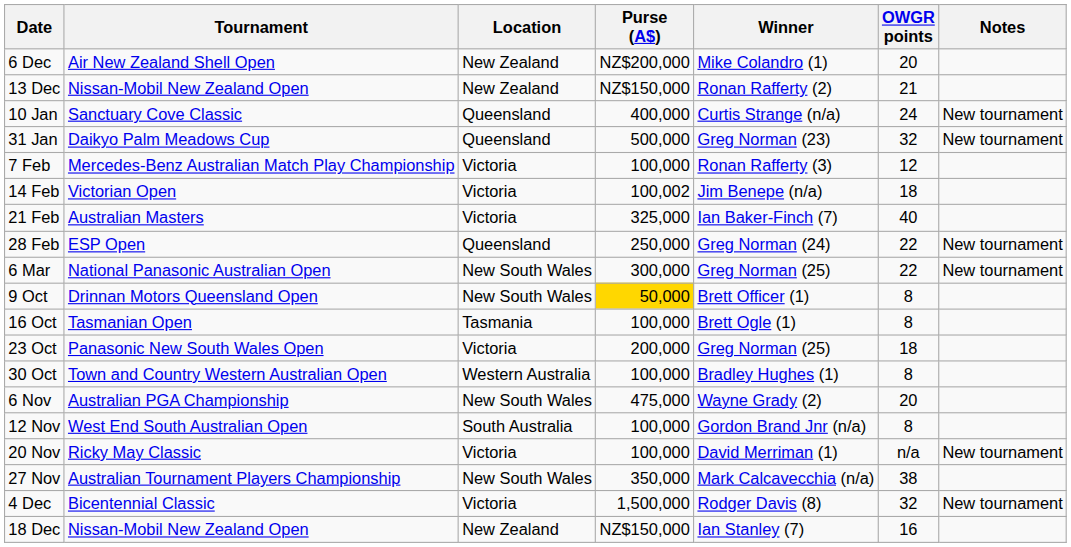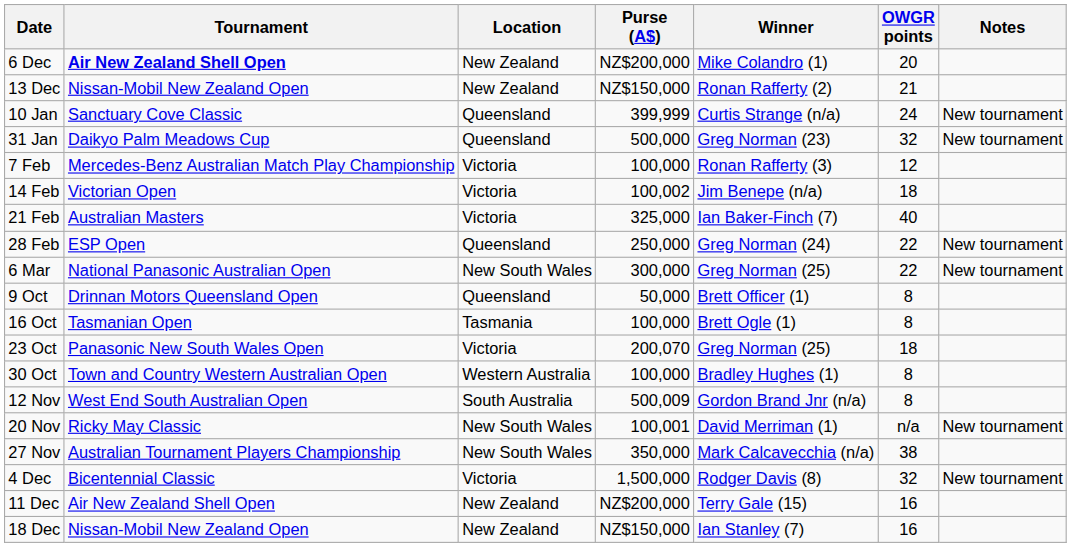 <table class="wikitable" style="font-size:95%">
 <tr>
 <th>Date</th>
 <th>Tournament</th>
 <th>Location</th>
 <th>Purse<br>(<a href='#'>A$</a>)</th>
 <th>Winner</th>
 <th><a href='#'>OWGR</a><br>points</th>
 <th>Notes</th>
 </tr>
 <tr>
 <td>6 Dec</td>
-<td><a href='#'>Air New Zealand Shell Open</a></td>
+<td><strong><a href='#'>Air New Zealand Shell Open</a></strong></td>
 <td>New Zealand</td>
 <td align=right>NZ$200,000</td>
 <td> <a href='#'>Mike Colandro</a> (1)</td>
 <td align=center>20</td>
 <td></td>
 </tr>
 <tr>
 <td>13 Dec</td>
 <td><a href='#'>Nissan-Mobil New Zealand Open</a></td>
 <td>New Zealand</td>
 <td align=right>NZ$150,000</td>
 <td> <a href='#'>Ronan Rafferty</a> (2)</td>
 <td align=center>21</td>
 <td></td>
 </tr>
 <tr>
 <td>10 Jan</td>
 <td><a href='#'>Sanctuary Cove Classic</a></td>
 <td>Queensland</td>
-<td align=right>400,000</td>
+<td align=right>399,999</td>
 <td> <a href='#'>Curtis Strange</a> (n/a)</td>
 <td align=center>24</td>
 <td>New tournament</td>
 </tr>
 <tr>
 <td>31 Jan</td>
 <td><a href='#'>Daikyo Palm Meadows Cup</a></td>
 <td>Queensland</td>
 <td align=right>500,000</td>
 <td> <a href='#'>Greg Norman</a> (23)</td>
 <td align=center>32</td>
 <td>New tournament</td>
 </tr>
 <tr>
 <td>7 Feb</td>
 <td><a href='#'>Mercedes-Benz Australian Match Play Championship</a></td>
 <td>Victoria</td>
 <td align=right>100,000</td>
 <td> <a href='#'>Ronan Rafferty</a> (3)</td>
 <td align=center>12</td>
 <td></td>
 </tr>
 <tr>
 <td>14 Feb</td>
 <td><a href='#'>Victorian Open</a></td>
 <td>Victoria</td>
 <td align=right>100,002</td>
 <td> <a href='#'>Jim Benepe</a> (n/a)</td>
 <td align=center>18</td>
 <td></td>
 </tr>
 <tr>
 <td>21 Feb</td>
 <td><a href='#'>Australian Masters</a></td>
 <td>Victoria</td>
 <td align=right>325,000</td>
 <td> <a href='#'>Ian Baker-Finch</a> (7)</td>
 <td align=center>40</td>
 <td></td>
 </tr>
 <tr>
 <td>28 Feb</td>
 <td><a href='#'>ESP Open</a></td>
 <td>Queensland</td>
 <td align=right>250,000</td>
 <td> <a href='#'>Greg Norman</a> (24)</td>
 <td align=center>22</td>
 <td>New tournament</td>
 </tr>
 <tr>
 <td>6 Mar</td>
 <td><a href='#'>National Panasonic Australian Open</a></td>
 <td>New South Wales</td>
 <td align=right>300,000</td>
 <td> <a href='#'>Greg Norman</a> (25)</td>
 <td align=center>22</td>
 <td>New tournament</td>
 </tr>
 <tr>
 <td>9 Oct</td>
 <td><a href='#'>Drinnan Motors Queensland Open</a></td>
-<td>New South Wales</td>
-<td align=right style="background: gold;">50,000</td>
+<td>Queensland</td>
+<td align=right>50,000</td>
 <td> <a href='#'>Brett Officer</a> (1)</td>
 <td align=center>8</td>
 <td></td>
 </tr>
 <tr>
 <td>16 Oct</td>
 <td><a href='#'>Tasmanian Open</a></td>
 <td>Tasmania</td>
 <td align=right>100,000</td>
 <td> <a href='#'>Brett Ogle</a> (1)</td>
 <td align=center>8</td>
 <td></td>
 </tr>
 <tr>
 <td>23 Oct</td>
 <td><a href='#'>Panasonic New South Wales Open</a></td>
 <td>Victoria</td>
-<td align=right>200,000</td>
+<td align=right>200,070</td>
 <td> <a href='#'>Greg Norman</a> (25)</td>
 <td align=center>18</td>
 <td></td>
 </tr>
 <tr>
 <td>30 Oct</td>
 <td><a href='#'>Town and Country Western Australian Open</a></td>
 <td>Western Australia</td>
 <td align=right>100,000</td>
 <td> <a href='#'>Bradley Hughes</a> (1)</td>
 <td align=center>8</td>
 <td></td>
 </tr>
 <tr>
-<td>6 Nov</td>
-<td><a href='#'>Australian PGA Championship</a></td>
-<td>New South Wales</td>
-<td align=right>475,000</td>
-<td> <a href='#'>Wayne Grady</a> (2)</td>
-<td align=center>20</td>
-<td></td>
-</tr>
-<tr>
 <td>12 Nov</td>
 <td><a href='#'>West End South Australian Open</a></td>
 <td>South Australia</td>
-<td align=right>100,000</td>
+<td align=right>500,009</td>
 <td> <a href='#'>Gordon Brand Jnr</a> (n/a)</td>
 <td align=center>8</td>
 <td></td>
 </tr>
 <tr>
 <td>20 Nov</td>
 <td><a href='#'>Ricky May Classic</a></td>
-<td>Victoria</td>
-<td align=right>100,000</td>
+<td>New South Wales</td>
+<td align=right>100,001</td>
 <td> <a href='#'>David Merriman</a> (1)</td>
 <td align=center>n/a</td>
 <td>New tournament</td>
 </tr>
 <tr>
 <td>27 Nov</td>
 <td><a href='#'>Australian Tournament Players Championship</a></td>
 <td>New South Wales</td>
 <td align=right>350,000</td>
 <td> <a href='#'>Mark Calcavecchia</a> (n/a)</td>
 <td align=center>38</td>
 <td></td>
 </tr>
 <tr>
 <td>4 Dec</td>
 <td><a href='#'>Bicentennial Classic</a></td>
 <td>Victoria</td>
 <td align=right>1,500,000</td>
 <td> <a href='#'>Rodger Davis</a> (8)</td>
 <td align=center>32</td>
 <td>New tournament</td>
 </tr>
 <tr>
+<td>11 Dec</td>
+<td><a href='#'>Air New Zealand Shell Open</a></td>
+<td>New Zealand</td>
+<td align=right>NZ$200,000</td>
+<td> <a href='#'>Terry Gale</a> (15)</td>
+<td align=center>16</td>
+<td></td>
+</tr>
+<tr>
 <td>18 Dec</td>
 <td><a href='#'>Nissan-Mobil New Zealand Open</a></td>
 <td>New Zealand</td>
 <td align=right>NZ$150,000</td>
 <td> <a href='#'>Ian Stanley</a> (7)</td>
 <td align=center>16</td>
 <td></td>
 </tr>
 </table>
